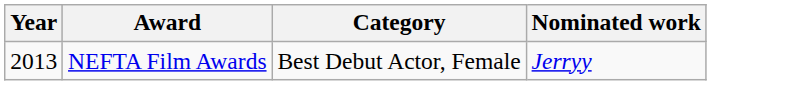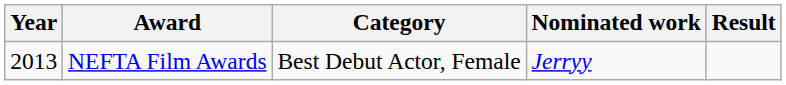 <table class="wikitable">
 <tr>
 <th>Year</th>
 <th>Award</th>
 <th>Category</th>
 <th>Nominated work</th>
+<th>Result</th>
 </tr>
 <tr>
 <td>2013</td>
 <td><a href='#'>NEFTA Film Awards</a></td>
 <td>Best Debut Actor, Female</td>
 <td><em><a href='#'>Jerryy</a></em></td>
+<td></td>
 </tr>
 </table>
